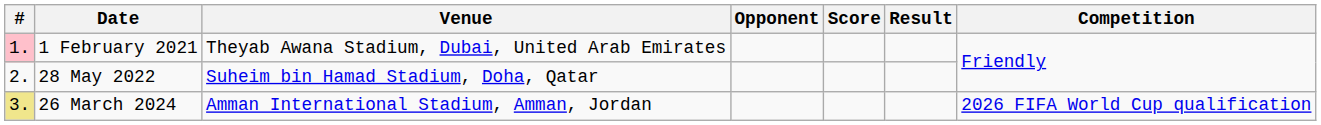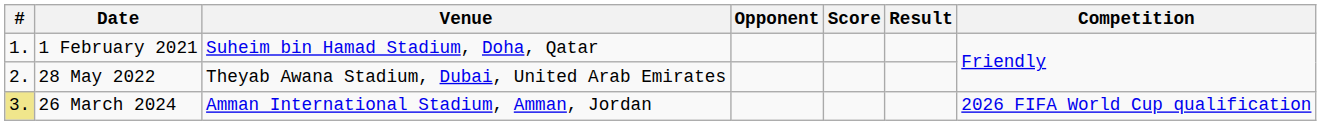 <table class="wikitable">
 <tr>
 <th>#</th>
 <th>Date</th>
 <th>Venue</th>
 <th>Opponent</th>
 <th>Score</th>
 <th>Result</th>
 <th>Competition</th>
 </tr>
 <tr>
-<td style="background: pink;">1.</td>
+<td>1.</td>
 <td>1 February 2021</td>
-<td>Theyab Awana Stadium, <a href='#'>Dubai</a>, United Arab Emirates</td>
+<td><a href='#'>Suheim bin Hamad Stadium</a>, <a href='#'>Doha</a>, Qatar</td>
 <td></td>
 <td></td>
 <td></td>
 <td rowspan=2><a href='#'>Friendly</a></td>
 </tr>
 <tr>
 <td>2.</td>
 <td>28 May 2022</td>
-<td><a href='#'>Suheim bin Hamad Stadium</a>, <a href='#'>Doha</a>, Qatar</td>
+<td>Theyab Awana Stadium, <a href='#'>Dubai</a>, United Arab Emirates</td>
 <td></td>
 <td></td>
 <td></td>
 </tr>
 <tr>
 <td style="background: khaki;">3.</td>
 <td>26 March 2024</td>
 <td><a href='#'>Amman International Stadium</a>, <a href='#'>Amman</a>, Jordan</td>
 <td></td>
 <td></td>
 <td></td>
 <td><a href='#'>2026 FIFA World Cup qualification</a></td>
 </tr>
 </table>
